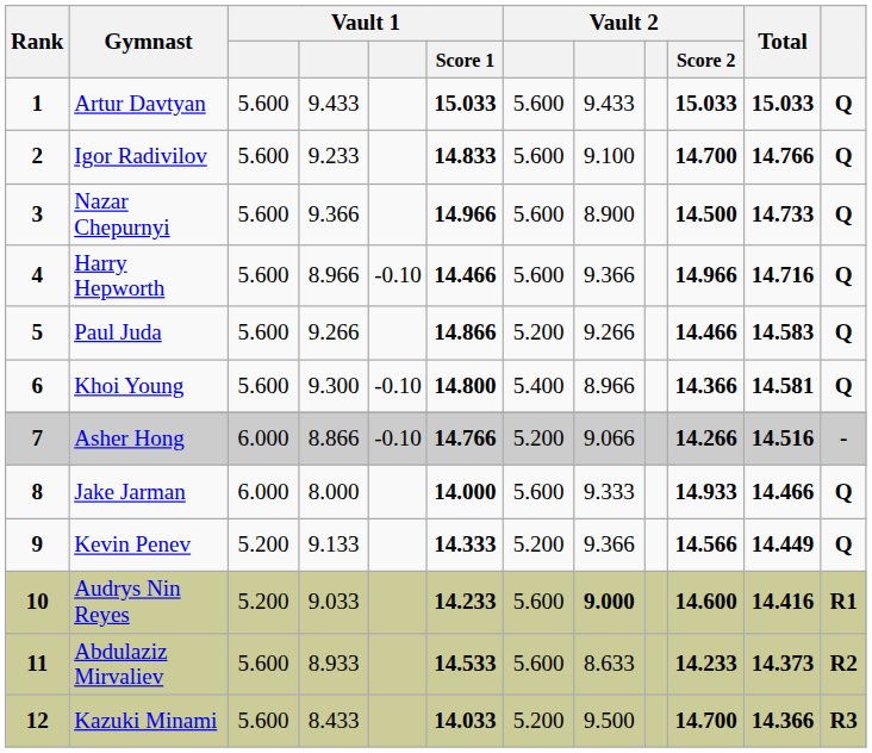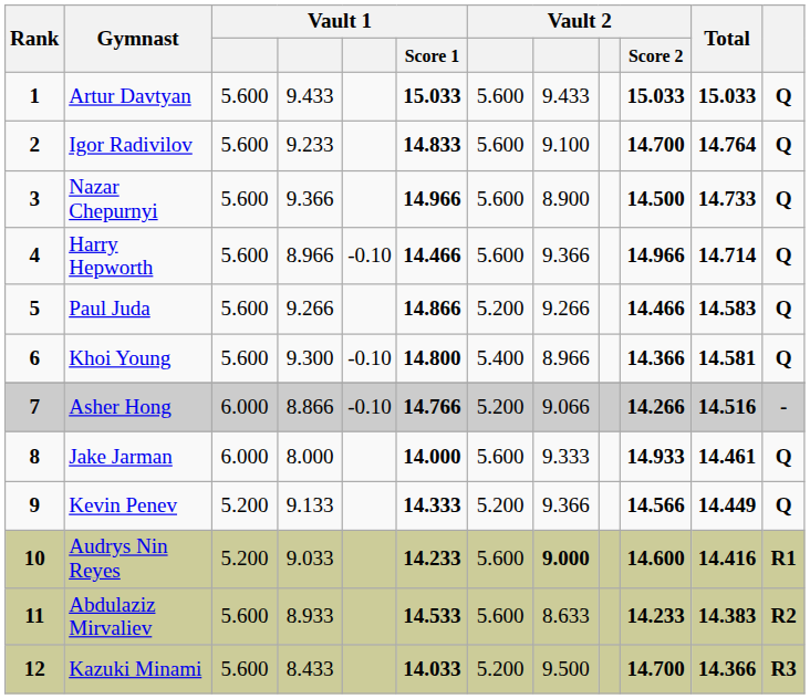 <table class="wikitable sortable" style="text-align:center;">
 <tr>
 <th rowspan="2" style="width:15px;">Rank</th>
 <th rowspan="2" style="width:150px;">Gymnast</th>
 <th colspan="4">Vault 1</th>
 <th colspan="4">Vault 2</th>
 <th rowspan="2" style="width:50px;">Total</th>
 <th rowspan="2" style="width:30px;"><small></small></th>
 </tr>
 <tr>
 <th style="width:50px;"><small></small></th>
 <th style="width:50px;"><small></small></th>
 <th style="width:20px;"><small></small></th>
 <th style="width:50px;"><small>Score 1</small></th>
 <th style="width:50px;"><small></small></th>
 <th style="width:50px;"><small></small></th>
 <th style="width:20px;"><small></small></th>
 <th style="width:50px;"><small>Score 2</small></th>
 </tr>
 <tr>
 <td scope="row" style="text-align:center"><strong>1</strong></td>
 <td style="height:30px; text-align:left;"> <a href='#'>Artur Davtyan</a></td>
 <td>5.600</td>
 <td>9.433</td>
 <td></td>
 <td><strong>15.033</strong></td>
 <td>5.600</td>
 <td>9.433</td>
 <td></td>
 <td><strong>15.033</strong></td>
 <td><strong>15.033</strong></td>
 <td><strong>Q</strong></td>
 </tr>
 <tr>
 <td scope="row" style="text-align:center"><strong>2</strong></td>
 <td style="height:30px; text-align:left;"> <a href='#'>Igor Radivilov</a></td>
 <td>5.600</td>
 <td>9.233</td>
 <td></td>
 <td><strong>14.833</strong></td>
 <td>5.600</td>
 <td>9.100</td>
 <td></td>
 <td><strong>14.700</strong></td>
-<td><strong>14.766</strong></td>
+<td><strong>14.764</strong></td>
 <td><strong>Q</strong></td>
 </tr>
 <tr>
 <td scope="row" style="text-align:center"><strong>3</strong></td>
 <td style="height:30px; text-align:left;"> <a href='#'>Nazar Chepurnyi</a></td>
 <td>5.600</td>
 <td>9.366</td>
 <td></td>
 <td><strong>14.966</strong></td>
 <td>5.600</td>
 <td>8.900</td>
 <td></td>
 <td><strong>14.500</strong></td>
 <td><strong>14.733</strong></td>
 <td><strong>Q</strong></td>
 </tr>
 <tr>
 <td scope="row" style="text-align:center"><strong>4</strong></td>
 <td style="height:30px; text-align:left;"> <a href='#'>Harry Hepworth</a></td>
 <td>5.600</td>
 <td>8.966</td>
 <td>-0.10</td>
 <td><strong>14.466</strong></td>
 <td>5.600</td>
 <td>9.366</td>
 <td></td>
 <td><strong>14.966</strong></td>
-<td><strong>14.716</strong></td>
+<td><strong>14.714</strong></td>
 <td><strong>Q</strong></td>
 </tr>
 <tr>
 <td scope="row" style="text-align:center"><strong>5</strong></td>
 <td style="height:30px; text-align:left;"> <a href='#'>Paul Juda</a></td>
 <td>5.600</td>
 <td>9.266</td>
 <td></td>
 <td><strong>14.866</strong></td>
 <td>5.200</td>
 <td>9.266</td>
 <td></td>
 <td><strong>14.466</strong></td>
 <td><strong>14.583</strong></td>
 <td><strong>Q</strong></td>
 </tr>
 <tr>
 <td scope="row" style="text-align:center"><strong>6</strong></td>
 <td style="height:30px; text-align:left;"> <a href='#'>Khoi Young</a></td>
 <td>5.600</td>
 <td>9.300</td>
 <td>-0.10</td>
 <td><strong>14.800</strong></td>
 <td>5.400</td>
 <td>8.966</td>
 <td></td>
 <td><strong>14.366</strong></td>
 <td><strong>14.581</strong></td>
 <td><strong>Q</strong></td>
 </tr>
 <tr>
 </tr>
 <tr style="background:#cccccc;">
 <td scope="row" style="text-align:center;"><strong>7</strong></td>
 <td style="height:30px; text-align:left;"> <a href='#'>Asher Hong</a></td>
 <td>6.000</td>
 <td>8.866</td>
 <td>-0.10</td>
 <td><strong>14.766</strong></td>
 <td>5.200</td>
 <td>9.066</td>
 <td></td>
 <td><strong>14.266</strong></td>
 <td><strong>14.516</strong></td>
 <td><strong>-</strong></td>
 </tr>
 <tr>
 <td scope="row" style="text-align:center"><strong>8</strong></td>
 <td style="height:30px; text-align:left;"> <a href='#'>Jake Jarman</a></td>
 <td>6.000</td>
 <td>8.000</td>
 <td></td>
 <td><strong>14.000</strong></td>
 <td>5.600</td>
 <td>9.333</td>
 <td></td>
 <td><strong>14.933</strong></td>
-<td><strong>14.466</strong></td>
+<td><strong>14.461</strong></td>
 <td><strong>Q</strong></td>
 </tr>
 <tr>
 <td scope="row" style="text-align:center"><strong>9</strong></td>
 <td style="height:30px; text-align:left;"> <a href='#'>Kevin Penev</a></td>
 <td>5.200</td>
 <td>9.133</td>
 <td></td>
 <td><strong>14.333</strong></td>
 <td>5.200</td>
 <td>9.366</td>
 <td></td>
 <td><strong>14.566</strong></td>
 <td><strong>14.449</strong></td>
 <td><strong>Q</strong></td>
 </tr>
 <tr style="background:#cccc99;">
 <td scope="row" style="text-align:center"><strong>10</strong></td>
 <td style="height:30px; text-align:left;"> <a href='#'>Audrys Nin Reyes</a></td>
 <td>5.200</td>
 <td>9.033</td>
 <td></td>
 <td><strong>14.233</strong></td>
 <td>5.600</td>
 <td><strong>9.000</strong></td>
 <td></td>
 <td><strong>14.600</strong></td>
 <td><strong>14.416</strong></td>
 <td><strong>R1</strong></td>
 </tr>
 <tr style="background:#cccc99;">
 <td scope="row" style="text-align:center"><strong>11</strong></td>
 <td style="height:30px; text-align:left;"> <a href='#'>Abdulaziz Mirvaliev</a></td>
 <td>5.600</td>
 <td>8.933</td>
 <td></td>
 <td><strong>14.533</strong></td>
 <td>5.600</td>
 <td>8.633</td>
 <td></td>
 <td><strong>14.233</strong></td>
-<td><strong>14.373</strong></td>
+<td><strong>14.383</strong></td>
 <td><strong>R2</strong></td>
 </tr>
 <tr style="background:#cccc99;">
 <td scope="row" style="text-align:center"><strong>12</strong></td>
 <td style="height:30px; text-align:left;"> <a href='#'>Kazuki Minami</a></td>
 <td>5.600</td>
 <td>8.433</td>
 <td></td>
 <td><strong>14.033</strong></td>
 <td>5.200</td>
 <td>9.500</td>
 <td></td>
 <td><strong>14.700</strong></td>
 <td><strong>14.366</strong></td>
 <td><strong>R3</strong></td>
 </tr>
 </table>
